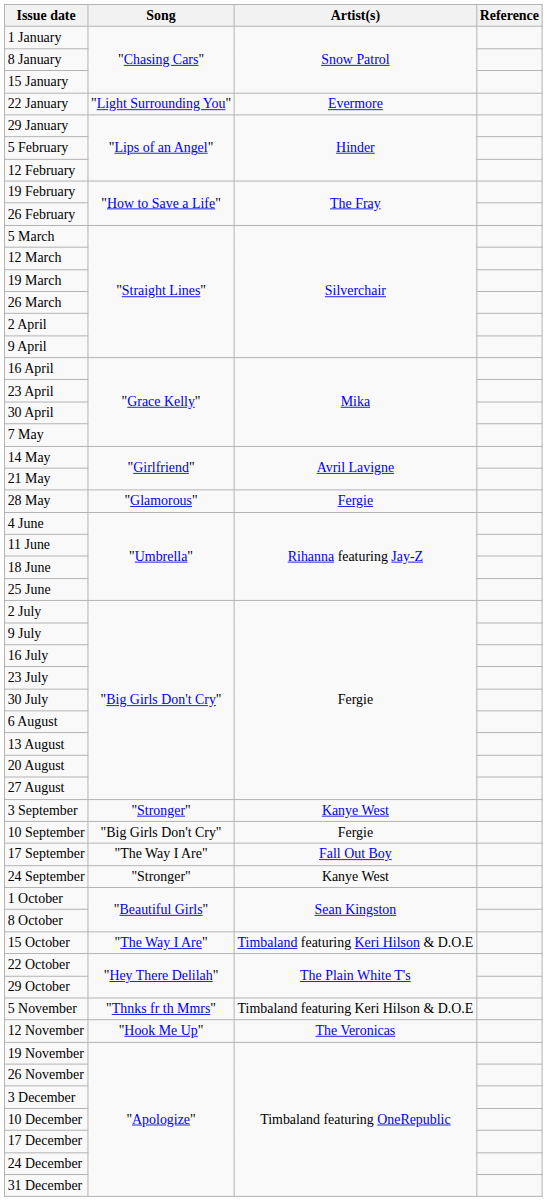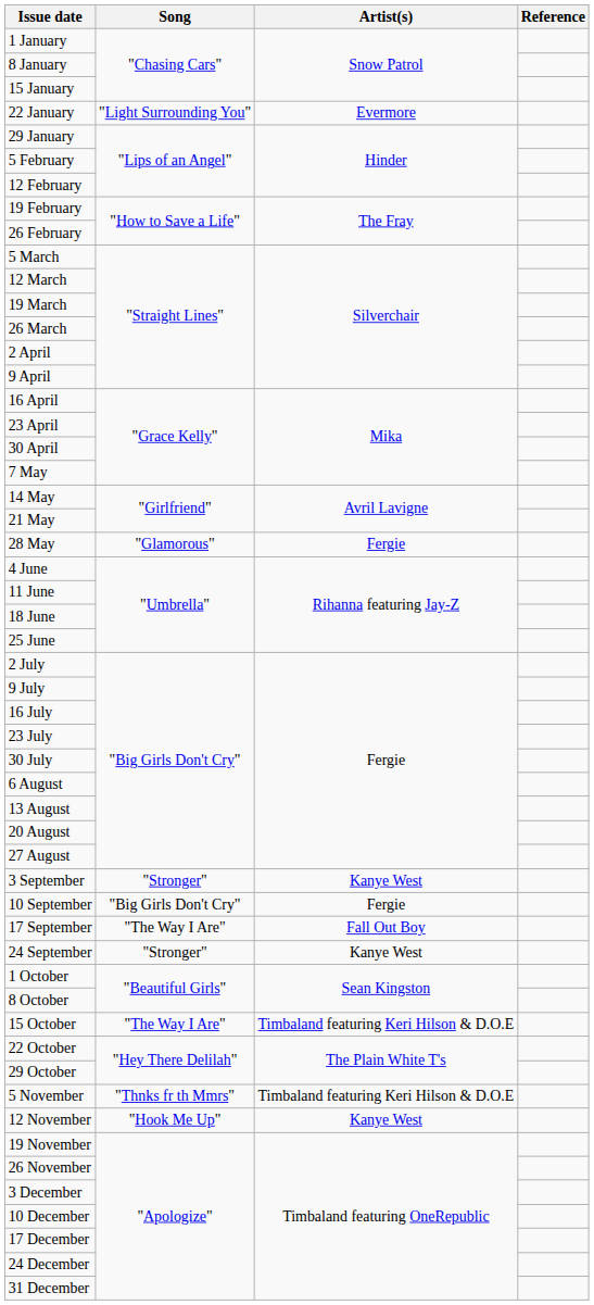 <table class="wikitable">
 <tr>
 <th>Issue date</th>
 <th>Song</th>
 <th>Artist(s)</th>
 <th>Reference</th>
 </tr>
 <tr>
 <td align="left">1 January</td>
 <td align="center" rowspan="3">"<a href='#'>Chasing Cars</a>"</td>
 <td align="center" rowspan="3"><a href='#'>Snow Patrol</a></td>
 <td align="center"></td>
 </tr>
 <tr>
 <td align="left">8 January</td>
 <td align="center"></td>
 </tr>
 <tr>
 <td align="left">15 January</td>
 <td align="center"></td>
 </tr>
 <tr>
 <td align="left">22 January</td>
 <td align="center">"<a href='#'>Light Surrounding You</a>"</td>
 <td align="Center"><a href='#'>Evermore</a></td>
 <td align="center"></td>
 </tr>
 <tr>
 <td align="left">29 January</td>
 <td align="center" rowspan="3">"<a href='#'>Lips of an Angel</a>"</td>
 <td align="center" rowspan="3"><a href='#'>Hinder</a></td>
 <td align="center"></td>
 </tr>
 <tr>
 <td align="left">5 February</td>
 <td align="center"></td>
 </tr>
 <tr>
 <td align="left">12 February</td>
 <td align="center"></td>
 </tr>
 <tr>
 <td align="left">19 February</td>
 <td align="center" rowspan="2">"<a href='#'>How to Save a Life</a>"</td>
 <td align="center" rowspan="2"><a href='#'>The Fray</a></td>
 <td align="center"></td>
 </tr>
 <tr>
 <td align="left">26 February</td>
 <td align="center"></td>
 </tr>
 <tr>
 <td align="left">5 March</td>
 <td align="center" rowspan="6">"<a href='#'>Straight Lines</a>"</td>
 <td align="center" rowspan="6"><a href='#'>Silverchair</a></td>
 <td align="center"></td>
 </tr>
 <tr>
 <td align="left">12 March</td>
 <td align="center"></td>
 </tr>
 <tr>
 <td align="left">19 March</td>
 <td align="center"></td>
 </tr>
 <tr>
 <td align="left">26 March</td>
 <td align="center"></td>
 </tr>
 <tr>
 <td align="left">2 April</td>
 <td align="center"></td>
 </tr>
 <tr>
 <td align="left">9 April</td>
 <td align="center"></td>
 </tr>
 <tr>
 <td align="left">16 April</td>
 <td align="center" rowspan="4">"<a href='#'>Grace Kelly</a>"</td>
 <td align="center" rowspan="4"><a href='#'>Mika</a></td>
 <td align="center"></td>
 </tr>
 <tr>
 <td align="left">23 April</td>
 <td align="center"></td>
 </tr>
 <tr>
 <td align="left">30 April</td>
 <td align="center"></td>
 </tr>
 <tr>
 <td align="left">7 May</td>
 <td align="center"></td>
 </tr>
 <tr>
 <td align="left">14 May</td>
 <td align="center" rowspan="2">"<a href='#'>Girlfriend</a>"</td>
 <td align="center" rowspan="2"><a href='#'>Avril Lavigne</a></td>
 <td align="center"></td>
 </tr>
 <tr>
 <td align="left">21 May</td>
 <td align="center"></td>
 </tr>
 <tr>
 <td align="left">28 May</td>
 <td align="center">"<a href='#'>Glamorous</a>"</td>
 <td align="center"><a href='#'>Fergie</a></td>
 <td align="center"></td>
 </tr>
 <tr>
 <td align="left">4 June</td>
 <td align="center" rowspan="4">"<a href='#'>Umbrella</a>"</td>
 <td align="center" rowspan="4"><a href='#'>Rihanna</a> featuring <a href='#'>Jay-Z</a></td>
 <td align="center"></td>
 </tr>
 <tr>
 <td align="left">11 June</td>
 <td align="center"></td>
 </tr>
 <tr>
 <td align="left">18 June</td>
 <td align="center"></td>
 </tr>
 <tr>
 <td align="left">25 June</td>
 <td align="center"></td>
 </tr>
 <tr>
 <td align="left">2 July</td>
 <td align="center" rowspan="9">"<a href='#'>Big Girls Don't Cry</a>"</td>
 <td align="center" rowspan="9">Fergie</td>
 <td align="center"></td>
 </tr>
 <tr>
 <td align="left">9 July</td>
 <td align="center"></td>
 </tr>
 <tr>
 <td align="left">16 July</td>
 <td align="center"></td>
 </tr>
 <tr>
 <td align="left">23 July</td>
 <td align="center"></td>
 </tr>
 <tr>
 <td align="left">30 July</td>
 <td align="center"></td>
 </tr>
 <tr>
 <td align="left">6 August</td>
 <td align="center"></td>
 </tr>
 <tr>
 <td align="left">13 August</td>
 <td align="center"></td>
 </tr>
 <tr>
 <td align="left">20 August</td>
 <td align="center"></td>
 </tr>
 <tr>
 <td align="left">27 August</td>
 <td align="center"></td>
 </tr>
 <tr>
 <td align="left">3 September</td>
 <td align="center">"<a href='#'>Stronger</a>"</td>
 <td align="center"><a href='#'>Kanye West</a></td>
 <td align="center"></td>
 </tr>
 <tr>
 <td align="left">10 September</td>
 <td align="center">"Big Girls Don't Cry"</td>
 <td align="center">Fergie</td>
 <td align="center"></td>
 </tr>
 <tr>
 <td align="left">17 September</td>
 <td align="center">"The Way I Are"</td>
 <td align="center"><a href='#'>Fall Out Boy</a></td>
 <td align="center"></td>
 </tr>
 <tr>
 <td align="left">24 September</td>
 <td align="center">"Stronger"</td>
 <td align="center">Kanye West</td>
 <td align="center"></td>
 </tr>
 <tr>
 <td align="left">1 October</td>
 <td align="center" rowspan="2">"<a href='#'>Beautiful Girls</a>"</td>
 <td align="center" rowspan="2"><a href='#'>Sean Kingston</a></td>
 <td align="center"></td>
 </tr>
 <tr>
 <td align="left">8 October</td>
 <td align="center"></td>
 </tr>
 <tr>
 <td align="left">15 October</td>
 <td align="center">"<a href='#'>The Way I Are</a>"</td>
 <td align="center"><a href='#'>Timbaland</a> featuring <a href='#'>Keri Hilson</a> & D.O.E</td>
 <td align="center"></td>
 </tr>
 <tr>
 <td align="left">22 October</td>
 <td align="center" rowspan="2">"<a href='#'>Hey There Delilah</a>"</td>
 <td align="center" rowspan="2"><a href='#'>The Plain White T's</a></td>
 <td align="center"></td>
 </tr>
 <tr>
 <td align="left">29 October</td>
 <td align="center"></td>
 </tr>
 <tr>
 <td align="left">5 November</td>
 <td align="center">"<a href='#'>Thnks fr th Mmrs</a>"</td>
 <td align="center">Timbaland featuring Keri Hilson & D.O.E</td>
 <td align="center"></td>
 </tr>
 <tr>
 <td align="left">12 November</td>
 <td align="center">"<a href='#'>Hook Me Up</a>"</td>
-<td align="center"><a href='#'>The Veronicas</a></td>
+<td align="center"><a href='#'>Kanye West</a></td>
 <td align="center"></td>
 </tr>
 <tr>
 <td align="left">19 November</td>
 <td align="center" rowspan="7">"<a href='#'>Apologize</a>"</td>
 <td align="center" rowspan="7">Timbaland featuring <a href='#'>OneRepublic</a></td>
 <td align="center"></td>
 </tr>
 <tr>
 <td align="left">26 November</td>
 <td align="center"></td>
 </tr>
 <tr>
 <td align="left">3 December</td>
 <td align="center"></td>
 </tr>
 <tr>
 <td align="left">10 December</td>
 <td align="center"></td>
 </tr>
 <tr>
 <td align="left">17 December</td>
 <td align="center"></td>
 </tr>
 <tr>
 <td align="left">24 December</td>
 <td align="center"></td>
 </tr>
 <tr>
 <td align="left">31 December</td>
 <td align="center"></td>
 </tr>
 </table>
